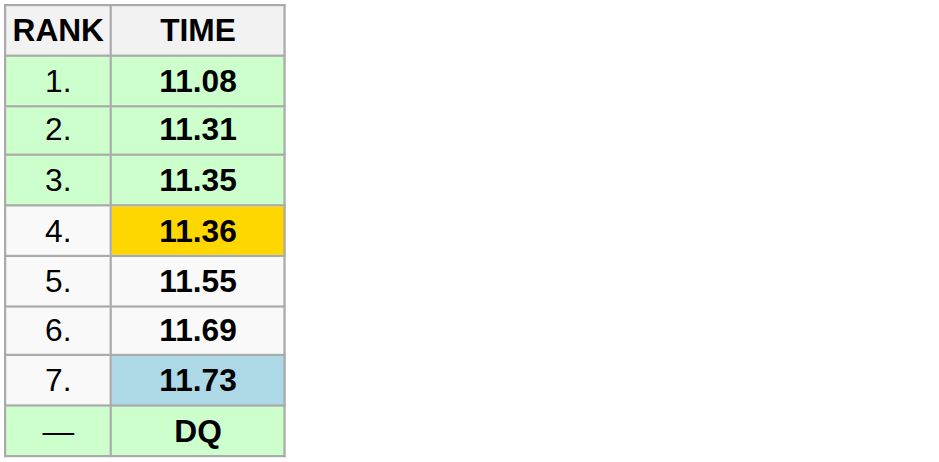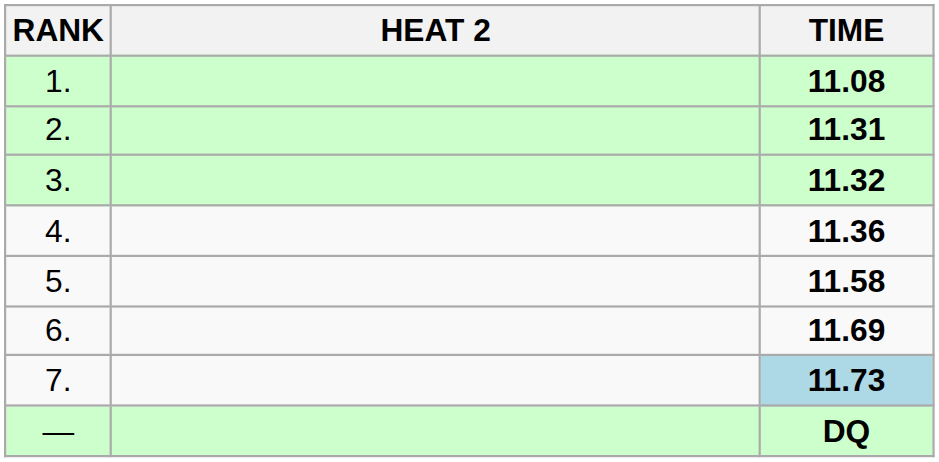 <table class="wikitable" style="border-collapse: collapse; font-size: 90%;">
 <tr>
 <th>RANK</th>
+<th style="width: 20em">HEAT 2</th>
 <th style="width: 5em">TIME</th>
 </tr>
 <tr style="background:#ccffcc;">
 <td align="center">1.</td>
+<td></td>
 <td align="center"><strong>11.08</strong></td>
 </tr>
 <tr style="background:#ccffcc;">
 <td align="center">2.</td>
+<td></td>
 <td align="center"><strong>11.31</strong></td>
 </tr>
 <tr style="background:#ccffcc;">
 <td align="center">3.</td>
-<td align="center"><strong>11.35</strong></td>
+<td></td>
+<td align="center"><strong>11.32</strong></td>
 </tr>
 <tr>
 <td align="center">4.</td>
-<td align="center" style="background: gold;"><strong>11.36</strong></td>
+<td></td>
+<td align="center"><strong>11.36</strong></td>
 </tr>
 <tr>
 <td align="center">5.</td>
-<td align="center"><strong>11.55</strong></td>
+<td></td>
+<td align="center"><strong>11.58</strong></td>
 </tr>
 <tr>
 <td align="center">6.</td>
+<td></td>
 <td align="center"><strong>11.69</strong></td>
 </tr>
 <tr>
 <td align="center">7.</td>
+<td></td>
 <td align="center" style="background: lightblue;"><strong>11.73</strong></td>
 </tr>
 <tr style="background:#ccffcc;">
 <td align="center">—</td>
+<td></td>
 <td align="center"><strong>DQ</strong></td>
 </tr>
 </table>
